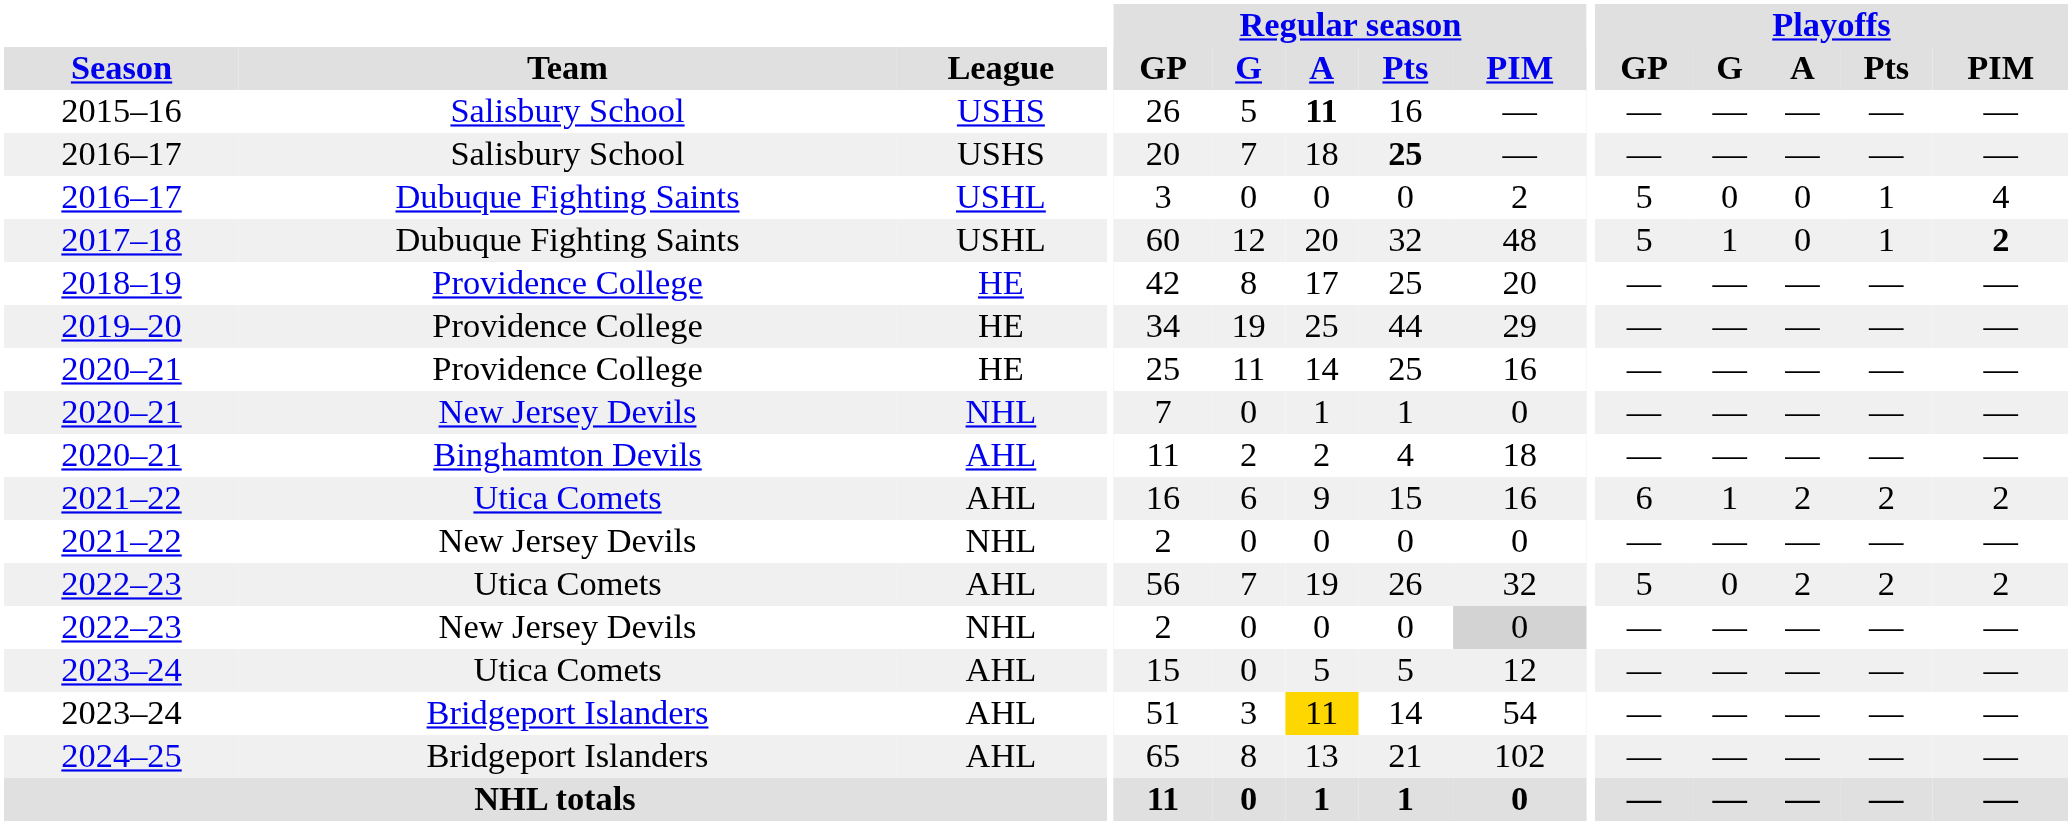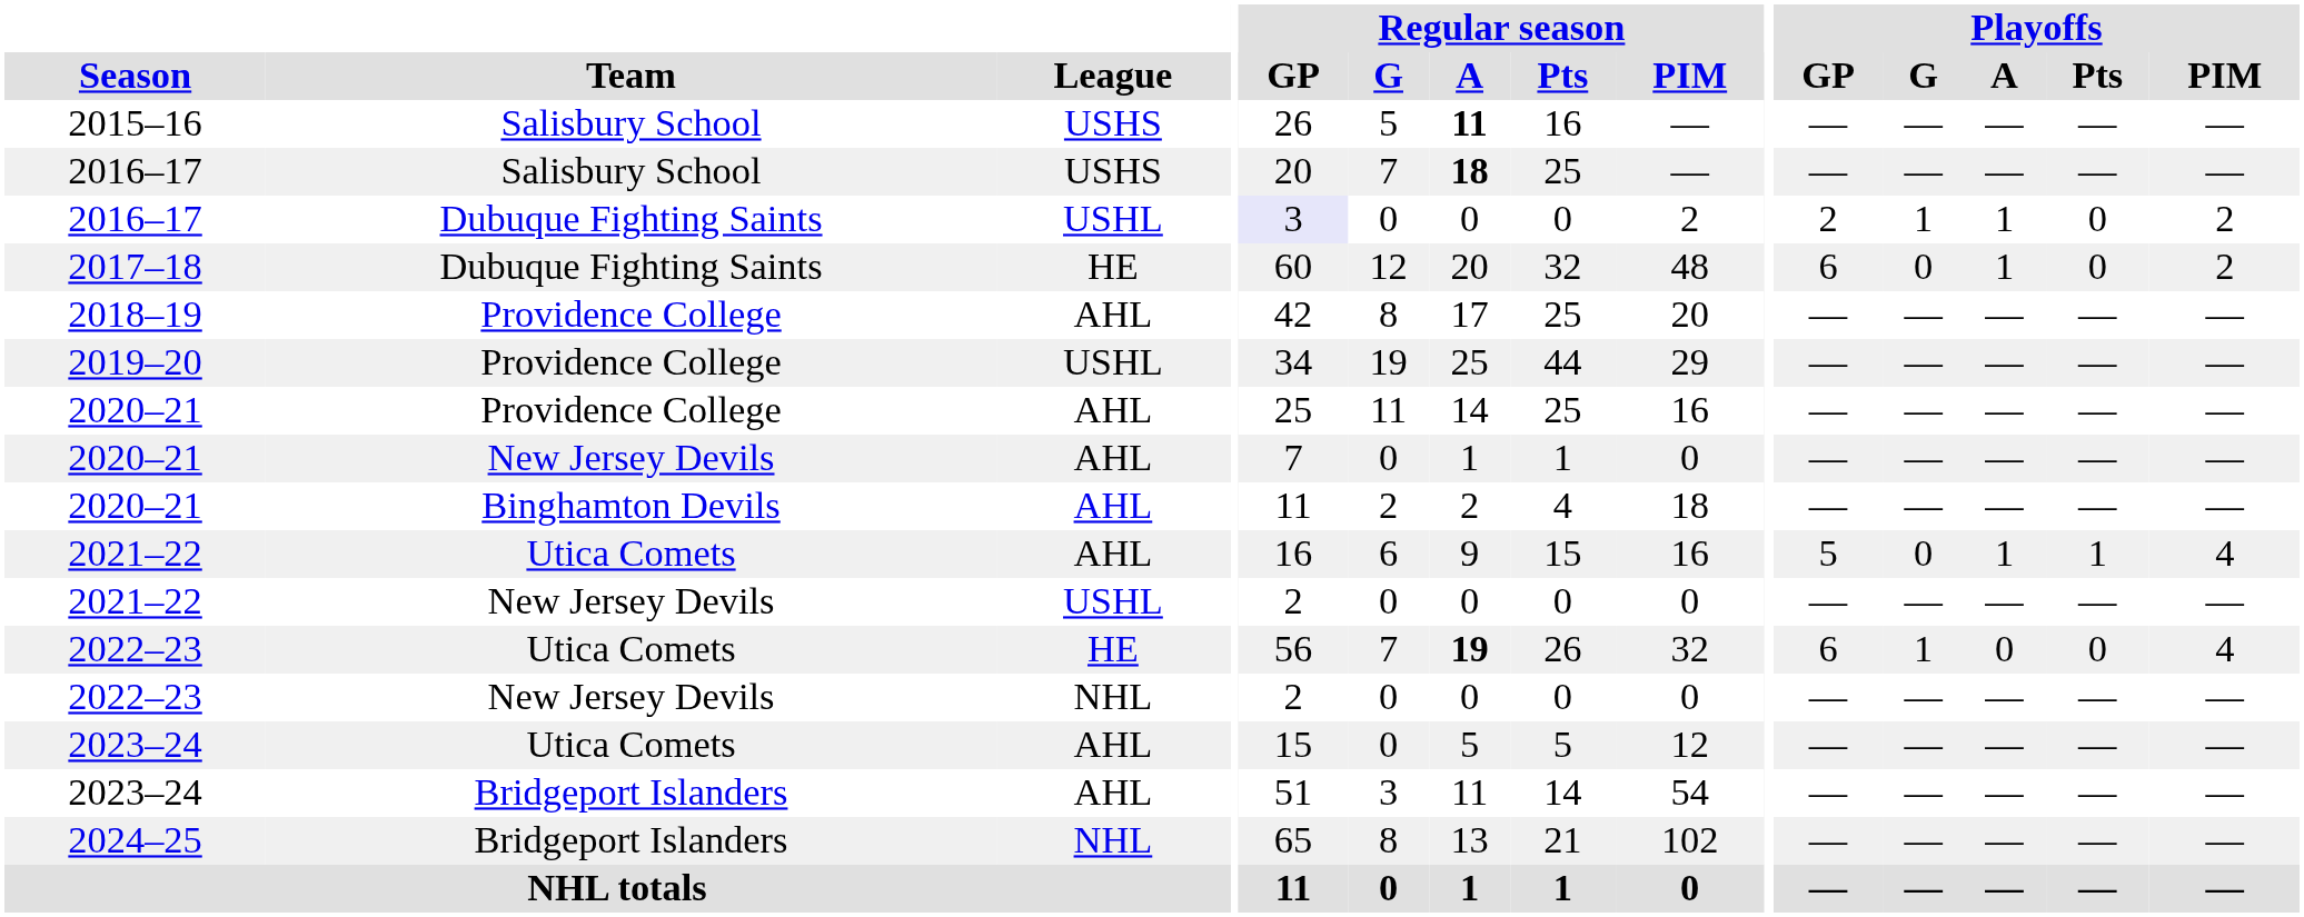 <table border="0" cellpadding="1" cellspacing="0" style="text-align:center; width:60em;">
 <tr bgcolor="#e0e0e0">
 <th colspan="3" bgcolor="#ffffff"></th>
 <th rowspan="99" bgcolor="#ffffff"></th>
 <th colspan="5"><a href='#'>Regular season</a></th>
 <th rowspan="99" bgcolor="#ffffff"></th>
 <th colspan="5"><a href='#'>Playoffs</a></th>
 </tr>
 <tr bgcolor="#e0e0e0">
 <th><a href='#'>Season</a></th>
 <th>Team</th>
 <th>League</th>
 <th>GP</th>
 <th><a href='#'>G</a></th>
 <th><a href='#'>A</a></th>
 <th><a href='#'>Pts</a></th>
 <th><a href='#'>PIM</a></th>
 <th>GP</th>
 <th>G</th>
 <th>A</th>
 <th>Pts</th>
 <th>PIM</th>
 </tr>
 <tr>
 <td>2015–16</td>
 <td><a href='#'>Salisbury School</a></td>
 <td><a href='#'>USHS</a></td>
 <td>26</td>
 <td>5</td>
 <td><strong>11</strong></td>
 <td>16</td>
 <td>—</td>
 <td>—</td>
 <td>—</td>
 <td>—</td>
 <td>—</td>
 <td>—</td>
 </tr>
 <tr bgcolor="#f0f0f0">
 <td>2016–17</td>
 <td>Salisbury School</td>
 <td>USHS</td>
 <td>20</td>
 <td>7</td>
-<td>18</td>
-<td><strong>25</strong></td>
+<td><strong>18</strong></td>
+<td>25</td>
 <td>—</td>
 <td>—</td>
 <td>—</td>
 <td>—</td>
 <td>—</td>
 <td>—</td>
 </tr>
 <tr>
 <td><a href='#'>2016–17</a></td>
 <td><a href='#'>Dubuque Fighting Saints</a></td>
 <td><a href='#'>USHL</a></td>
-<td>3</td>
+<td style="background: lavender;">3</td>
 <td>0</td>
 <td>0</td>
 <td>0</td>
 <td>2</td>
-<td>5</td>
+<td>2</td>
+<td>1</td>
+<td>1</td>
 <td>0</td>
-<td>0</td>
-<td>1</td>
-<td>4</td>
+<td>2</td>
 </tr>
 <tr bgcolor="#f0f0f0">
 <td><a href='#'>2017–18</a></td>
 <td>Dubuque Fighting Saints</td>
-<td>USHL</td>
+<td>HE</td>
 <td>60</td>
 <td>12</td>
 <td>20</td>
 <td>32</td>
 <td>48</td>
-<td>5</td>
+<td>6</td>
+<td>0</td>
 <td>1</td>
 <td>0</td>
-<td>1</td>
-<td><strong>2</strong></td>
+<td>2</td>
 </tr>
 <tr>
 <td><a href='#'>2018–19</a></td>
 <td><a href='#'>Providence College</a></td>
-<td><a href='#'>HE</a></td>
+<td>AHL</td>
 <td>42</td>
 <td>8</td>
 <td>17</td>
 <td>25</td>
 <td>20</td>
 <td>—</td>
 <td>—</td>
 <td>—</td>
 <td>—</td>
 <td>—</td>
 </tr>
 <tr bgcolor="#f0f0f0">
 <td><a href='#'>2019–20</a></td>
 <td>Providence College</td>
-<td>HE</td>
+<td>USHL</td>
 <td>34</td>
 <td>19</td>
 <td>25</td>
 <td>44</td>
 <td>29</td>
 <td>—</td>
 <td>—</td>
 <td>—</td>
 <td>—</td>
 <td>—</td>
 </tr>
 <tr>
 <td><a href='#'>2020–21</a></td>
 <td>Providence College</td>
-<td>HE</td>
+<td>AHL</td>
 <td>25</td>
 <td>11</td>
 <td>14</td>
 <td>25</td>
 <td>16</td>
 <td>—</td>
 <td>—</td>
 <td>—</td>
 <td>—</td>
 <td>—</td>
 </tr>
 <tr bgcolor="#f0f0f0">
 <td><a href='#'>2020–21</a></td>
 <td><a href='#'>New Jersey Devils</a></td>
-<td><a href='#'>NHL</a></td>
+<td>AHL</td>
 <td>7</td>
 <td>0</td>
 <td>1</td>
 <td>1</td>
 <td>0</td>
 <td>—</td>
 <td>—</td>
 <td>—</td>
 <td>—</td>
 <td>—</td>
 </tr>
 <tr>
 <td><a href='#'>2020–21</a></td>
 <td><a href='#'>Binghamton Devils</a></td>
 <td><a href='#'>AHL</a></td>
 <td>11</td>
 <td>2</td>
 <td>2</td>
 <td>4</td>
 <td>18</td>
 <td>—</td>
 <td>—</td>
 <td>—</td>
 <td>—</td>
 <td>—</td>
 </tr>
 <tr bgcolor="#f0f0f0">
 <td><a href='#'>2021–22</a></td>
 <td><a href='#'>Utica Comets</a></td>
 <td>AHL</td>
 <td>16</td>
 <td>6</td>
 <td>9</td>
 <td>15</td>
 <td>16</td>
-<td>6</td>
+<td>5</td>
+<td>0</td>
 <td>1</td>
-<td>2</td>
-<td>2</td>
-<td>2</td>
+<td>1</td>
+<td>4</td>
 </tr>
 <tr>
 <td><a href='#'>2021–22</a></td>
 <td>New Jersey Devils</td>
-<td>NHL</td>
+<td><a href='#'>USHL</a></td>
 <td>2</td>
 <td>0</td>
 <td>0</td>
 <td>0</td>
 <td>0</td>
 <td>—</td>
 <td>—</td>
 <td>—</td>
 <td>—</td>
 <td>—</td>
 </tr>
 <tr bgcolor="#f0f0f0">
 <td><a href='#'>2022–23</a></td>
 <td>Utica Comets</td>
-<td>AHL</td>
+<td><a href='#'>HE</a></td>
 <td>56</td>
 <td>7</td>
-<td>19</td>
+<td><strong>19</strong></td>
 <td>26</td>
 <td>32</td>
-<td>5</td>
+<td>6</td>
+<td>1</td>
 <td>0</td>
-<td>2</td>
-<td>2</td>
-<td>2</td>
+<td>0</td>
+<td>4</td>
 </tr>
 <tr>
 <td><a href='#'>2022–23</a></td>
 <td>New Jersey Devils</td>
 <td>NHL</td>
 <td>2</td>
 <td>0</td>
 <td>0</td>
 <td>0</td>
-<td style="background: lightgrey;">0</td>
+<td>0</td>
 <td>—</td>
 <td>—</td>
 <td>—</td>
 <td>—</td>
 <td>—</td>
 </tr>
 <tr bgcolor="#f0f0f0">
 <td><a href='#'>2023–24</a></td>
 <td>Utica Comets</td>
 <td>AHL</td>
 <td>15</td>
 <td>0</td>
 <td>5</td>
 <td>5</td>
 <td>12</td>
 <td>—</td>
 <td>—</td>
 <td>—</td>
 <td>—</td>
 <td>—</td>
 </tr>
 <tr>
 <td>2023–24</td>
 <td><a href='#'>Bridgeport Islanders</a></td>
 <td>AHL</td>
 <td>51</td>
 <td>3</td>
-<td style="background: gold;">11</td>
+<td>11</td>
 <td>14</td>
 <td>54</td>
 <td>—</td>
 <td>—</td>
 <td>—</td>
 <td>—</td>
 <td>—</td>
 </tr>
 <tr bgcolor="#f0f0f0">
 <td><a href='#'>2024–25</a></td>
 <td>Bridgeport Islanders</td>
-<td>AHL</td>
+<td><a href='#'>NHL</a></td>
 <td>65</td>
 <td>8</td>
 <td>13</td>
 <td>21</td>
 <td>102</td>
 <td>—</td>
 <td>—</td>
 <td>—</td>
 <td>—</td>
 <td>—</td>
 </tr>
 <tr bgcolor="#e0e0e0">
 <th colspan="3">NHL totals</th>
 <th>11</th>
 <th>0</th>
 <th>1</th>
 <th>1</th>
 <th>0</th>
 <th>—</th>
 <th>—</th>
 <th>—</th>
 <th>—</th>
 <th>—</th>
 </tr>
 </table>
